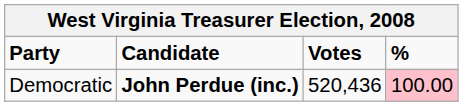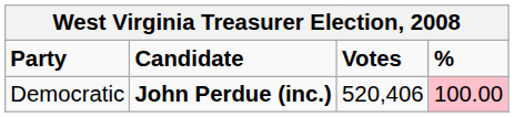 <table class="wikitable">
 <tr>
 <th colspan="4">West Virginia Treasurer Election, 2008</th>
 </tr>
 <tr>
 <td><strong>Party</strong></td>
 <td><strong>Candidate</strong></td>
 <td><strong>Votes</strong></td>
 <td><strong>%</strong></td>
 </tr>
 <tr>
 <td>Democratic</td>
 <td><strong>John Perdue (inc.)</strong></td>
-<td>520,436</td>
+<td>520,406</td>
 <td style="background: pink;">100.00</td>
 </tr>
 </table>
